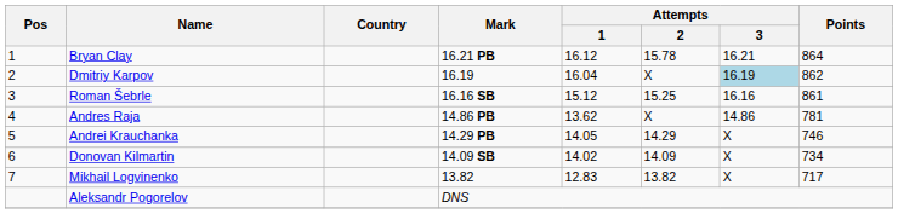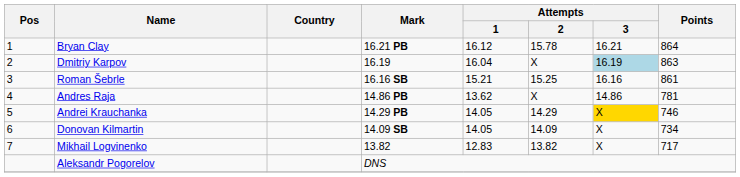 <table class="wikitable" width=70%>
 <tr>
 <th rowspan=2>Pos</th>
 <th rowspan=2>Name</th>
 <th rowspan=2>Country</th>
 <th rowspan=2>Mark</th>
 <th colspan=3>Attempts</th>
 <th rowspan=2>Points</th>
 </tr>
 <tr>
 <th>1</th>
 <th>2</th>
 <th>3</th>
 </tr>
 <tr>
 <td>1</td>
 <td><a href='#'>Bryan Clay</a></td>
 <td></td>
 <td>16.21 <strong>PB</strong></td>
 <td>16.12</td>
 <td>15.78</td>
 <td>16.21</td>
 <td>864</td>
 </tr>
 <tr>
 <td>2</td>
 <td><a href='#'>Dmitriy Karpov</a></td>
 <td></td>
 <td>16.19</td>
 <td>16.04</td>
 <td>X</td>
 <td style="background: lightblue;">16.19</td>
-<td>862</td>
+<td>863</td>
 </tr>
 <tr>
 <td>3</td>
 <td><a href='#'>Roman Šebrle</a></td>
 <td></td>
 <td>16.16 <strong>SB</strong></td>
-<td>15.12</td>
+<td>15.21</td>
 <td>15.25</td>
 <td>16.16</td>
 <td>861</td>
 </tr>
 <tr>
 <td>4</td>
 <td><a href='#'>Andres Raja</a></td>
 <td></td>
 <td>14.86 <strong>PB</strong></td>
 <td>13.62</td>
 <td>X</td>
 <td>14.86</td>
 <td>781</td>
 </tr>
 <tr>
 <td>5</td>
 <td><a href='#'>Andrei Krauchanka</a></td>
 <td></td>
 <td>14.29 <strong>PB</strong></td>
 <td>14.05</td>
 <td>14.29</td>
-<td>X</td>
+<td style="background: gold;">X</td>
 <td>746</td>
 </tr>
 <tr>
 <td>6</td>
 <td><a href='#'>Donovan Kilmartin</a></td>
 <td></td>
 <td>14.09 <strong>SB</strong></td>
-<td>14.02</td>
+<td>14.05</td>
 <td>14.09</td>
 <td>X</td>
 <td>734</td>
 </tr>
 <tr>
 <td>7</td>
 <td><a href='#'>Mikhail Logvinenko</a></td>
 <td></td>
 <td>13.82</td>
 <td>12.83</td>
 <td>13.82</td>
 <td>X</td>
 <td>717</td>
 </tr>
 <tr>
 <td></td>
 <td><a href='#'>Aleksandr Pogorelov</a></td>
 <td></td>
 <td colspan=5><em>DNS</em></td>
 </tr>
 <tr>
 </tr>
 </table>
